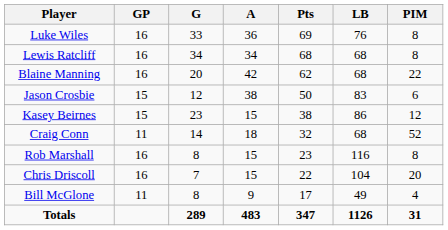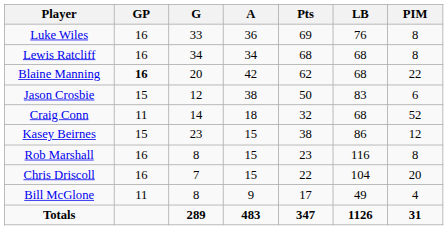 <table class="wikitable sortable">
 <tr align=center>
 <th width="20%">Player</th>
 <th width="10%">GP</th>
 <th width="10%">G</th>
 <th width="10%">A</th>
 <th width="10%">Pts</th>
 <th width="10%">LB</th>
 <th width="10%">PIM</th>
 </tr>
 <tr align=center>
 <td><a href='#'>Luke Wiles</a></td>
 <td>16</td>
 <td>33</td>
 <td>36</td>
 <td>69</td>
 <td>76</td>
 <td>8</td>
 </tr>
 <tr align=center>
 <td><a href='#'>Lewis Ratcliff</a></td>
 <td>16</td>
 <td>34</td>
 <td>34</td>
 <td>68</td>
 <td>68</td>
 <td>8</td>
 </tr>
 <tr align=center>
 <td><a href='#'>Blaine Manning</a></td>
-<td>16</td>
+<td><strong>16</strong></td>
 <td>20</td>
 <td>42</td>
 <td>62</td>
 <td>68</td>
 <td>22</td>
 </tr>
 <tr align=center>
 <td><a href='#'>Jason Crosbie</a></td>
 <td>15</td>
 <td>12</td>
 <td>38</td>
 <td>50</td>
 <td>83</td>
 <td>6</td>
 </tr>
 <tr align=center>
+<td><a href='#'>Craig Conn</a></td>
+<td>11</td>
+<td>14</td>
+<td>18</td>
+<td>32</td>
+<td>68</td>
+<td>52</td>
+</tr>
+<tr align=center>
 <td><a href='#'>Kasey Beirnes</a></td>
 <td>15</td>
 <td>23</td>
 <td>15</td>
 <td>38</td>
 <td>86</td>
 <td>12</td>
-</tr>
-<tr align=center>
-<td><a href='#'>Craig Conn</a></td>
-<td>11</td>
-<td>14</td>
-<td>18</td>
-<td>32</td>
-<td>68</td>
-<td>52</td>
 </tr>
 <tr align=center>
 <td><a href='#'>Rob Marshall</a></td>
 <td>16</td>
 <td>8</td>
 <td>15</td>
 <td>23</td>
 <td>116</td>
 <td>8</td>
 </tr>
 <tr align=center>
 <td><a href='#'>Chris Driscoll</a></td>
 <td>16</td>
 <td>7</td>
 <td>15</td>
 <td>22</td>
 <td>104</td>
 <td>20</td>
 </tr>
 <tr align=center>
 <td><a href='#'>Bill McGlone</a></td>
 <td>11</td>
 <td>8</td>
 <td>9</td>
 <td>17</td>
 <td>49</td>
 <td>4</td>
 </tr>
 <tr align=center>
 <td><strong>Totals</strong></td>
 <td></td>
 <td><strong>289</strong></td>
 <td><strong>483</strong></td>
 <td><strong>347</strong></td>
 <td><strong>1126</strong></td>
 <td><strong>31</strong></td>
 </tr>
 </table>
